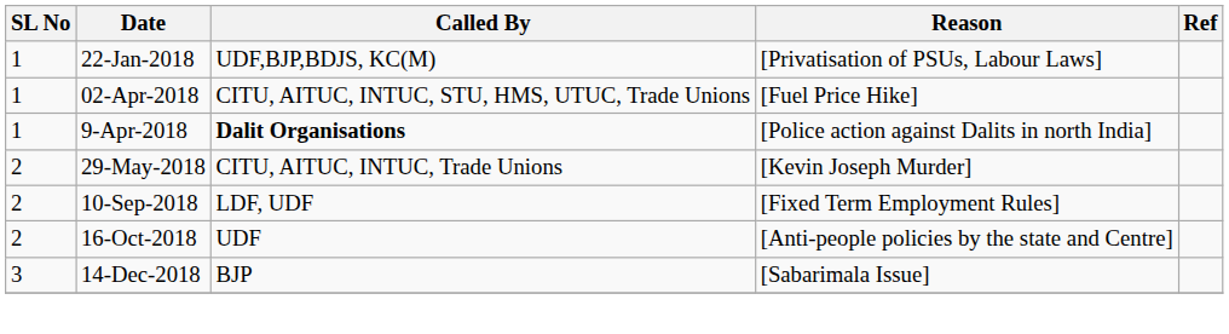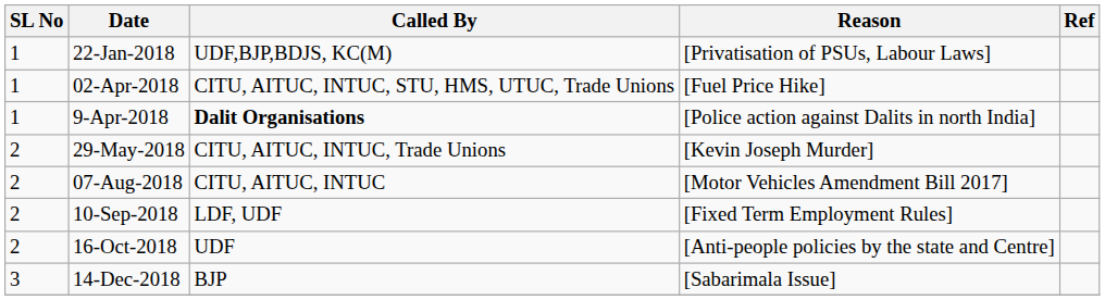 <table class="wikitable sortable">
 <tr>
 <th>SL No</th>
 <th>Date</th>
 <th>Called By</th>
 <th>Reason</th>
 <th>Ref</th>
 </tr>
 <tr>
 <td>1</td>
 <td>22-Jan-2018</td>
 <td>UDF,BJP,BDJS, KC(M)</td>
 <td>[Privatisation of PSUs, Labour Laws]</td>
 <td></td>
 </tr>
 <tr>
 <td>1</td>
 <td>02-Apr-2018</td>
 <td>CITU, AITUC, INTUC, STU, HMS, UTUC, Trade Unions</td>
 <td>[Fuel Price Hike]</td>
 <td></td>
 </tr>
 <tr>
 <td>1</td>
 <td>9-Apr-2018</td>
 <td><strong>Dalit Organisations</strong></td>
 <td>[Police action against Dalits in north India]</td>
 <td></td>
 </tr>
 <tr>
 <td>2</td>
 <td>29-May-2018</td>
 <td>CITU, AITUC, INTUC, Trade Unions</td>
 <td>[Kevin Joseph Murder]</td>
 <td></td>
 </tr>
 <tr>
 <td>2</td>
+<td>07-Aug-2018</td>
+<td>CITU, AITUC, INTUC</td>
+<td>[Motor Vehicles Amendment Bill 2017]</td>
+<td></td>
+</tr>
+<tr>
+<td>2</td>
 <td>10-Sep-2018</td>
 <td>LDF, UDF</td>
 <td>[Fixed Term Employment Rules]</td>
 <td></td>
 </tr>
 <tr>
 <td>2</td>
 <td>16-Oct-2018</td>
 <td>UDF</td>
 <td>[Anti-people policies by the state and Centre]</td>
 <td></td>
 </tr>
 <tr>
 <td>3</td>
 <td>14-Dec-2018</td>
 <td>BJP</td>
 <td>[Sabarimala Issue]</td>
 <td></td>
 </tr>
 <tr>
 </tr>
 </table>
